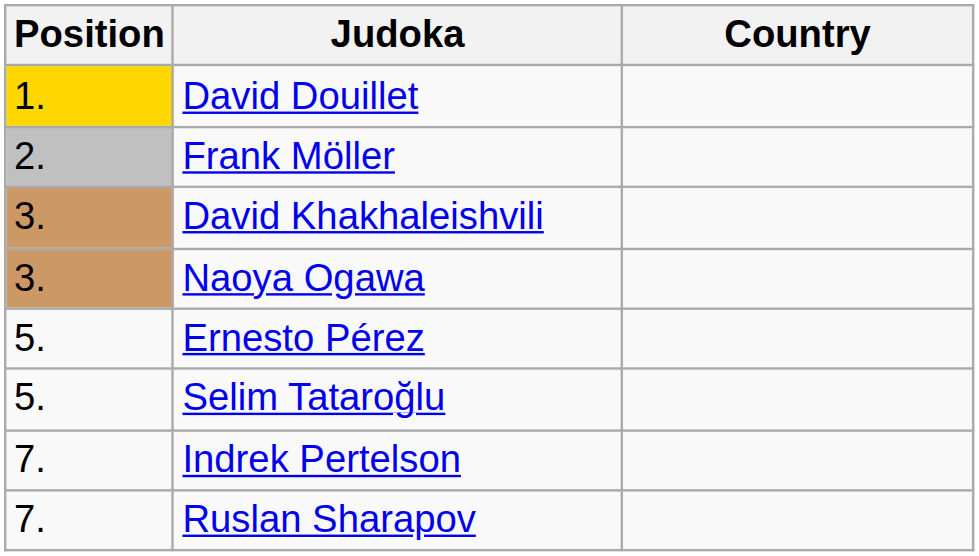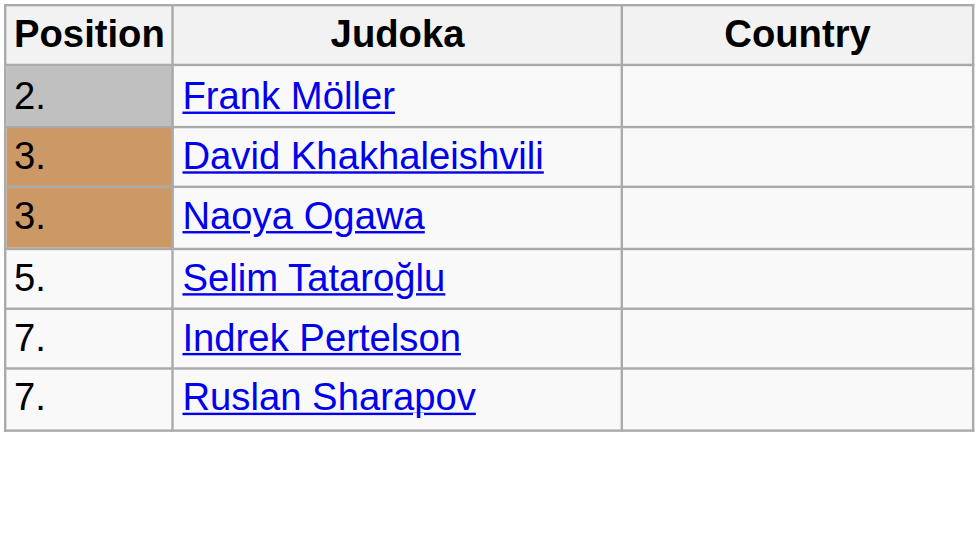 <table class=wikitable>
 <tr>
 <th>Position</th>
 <th width=180>Judoka</th>
 <th width=140>Country</th>
-</tr>
-<tr>
-<td bgcolor=gold>1.</td>
-<td><a href='#'>David Douillet</a></td>
-<td></td>
 </tr>
 <tr>
 <td bgcolor=silver>2.</td>
 <td><a href='#'>Frank Möller</a></td>
 <td></td>
 </tr>
 <tr>
 <td bgcolor=CC9966>3.</td>
 <td><a href='#'>David Khakhaleishvili</a></td>
 <td></td>
 </tr>
 <tr>
 <td bgcolor=CC9966>3.</td>
 <td><a href='#'>Naoya Ogawa</a></td>
 <td></td>
 </tr>
 <tr>
 <td>5.</td>
-<td><a href='#'>Ernesto Pérez</a></td>
-<td></td>
-</tr>
-<tr>
-<td>5.</td>
 <td><a href='#'>Selim Tataroğlu</a></td>
 <td></td>
 </tr>
 <tr>
 <td>7.</td>
 <td><a href='#'>Indrek Pertelson</a></td>
 <td></td>
 </tr>
 <tr>
 <td>7.</td>
 <td><a href='#'>Ruslan Sharapov</a></td>
 <td></td>
 </tr>
 </table>
